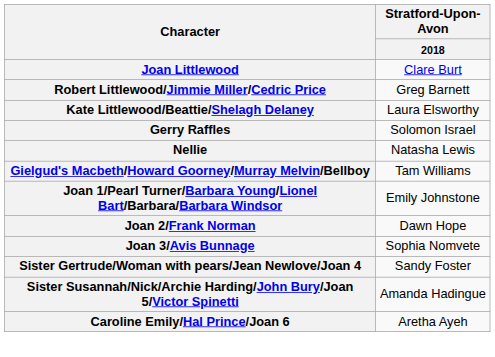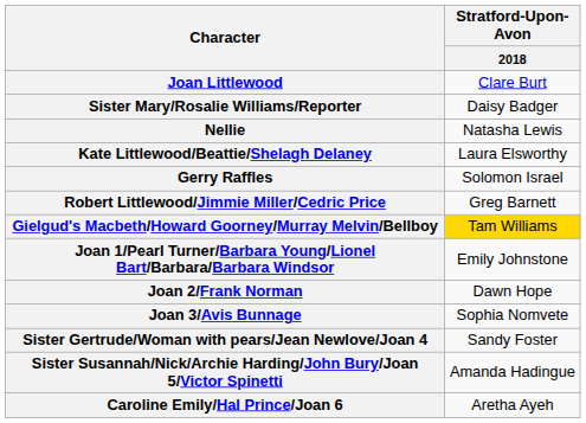 <table class="wikitable" text-align:center">
 <tr>
 <th rowspan="2">Character</th>
 <th>Stratford-Upon-Avon</th>
 </tr>
 <tr>
 <th><small>2018</small></th>
 </tr>
 <tr>
 <th><a href='#'>Joan Littlewood</a></th>
 <td align=center><a href='#'>Clare Burt</a></td>
 </tr>
 <tr>
-<th>Robert Littlewood/<a href='#'>Jimmie Miller</a>/<a href='#'>Cedric Price</a></th>
-<td align=center>Greg Barnett</td>
+<th>Sister Mary/Rosalie Williams/Reporter</th>
+<td align=center>Daisy Badger</td>
+</tr>
+<tr>
+<th>Nellie</th>
+<td align=center>Natasha Lewis</td>
 </tr>
 <tr>
 <th>Kate Littlewood/Beattie/<a href='#'>Shelagh Delaney</a></th>
 <td align=center>Laura Elsworthy</td>
 </tr>
 <tr>
 <th>Gerry Raffles</th>
 <td align=center>Solomon Israel</td>
 </tr>
 <tr>
-<th>Nellie</th>
-<td align=center>Natasha Lewis</td>
+<th>Robert Littlewood/<a href='#'>Jimmie Miller</a>/<a href='#'>Cedric Price</a></th>
+<td align=center>Greg Barnett</td>
 </tr>
 <tr>
 <th><a href='#'>Gielgud's Macbeth</a>/<a href='#'>Howard Goorney</a>/<a href='#'>Murray Melvin</a>/Bellboy</th>
-<td align=center>Tam Williams</td>
+<td align=center style="background: gold;">Tam Williams</td>
 </tr>
 <tr>
 <th>Joan 1/Pearl Turner/<a href='#'>Barbara Young</a>/<a href='#'>Lionel Bart</a>/Barbara/<a href='#'>Barbara Windsor</a></th>
 <td align=center>Emily Johnstone</td>
 </tr>
 <tr>
 <th>Joan 2/<a href='#'>Frank Norman</a></th>
 <td align=center>Dawn Hope</td>
 </tr>
 <tr>
 <th>Joan 3/<a href='#'>Avis Bunnage</a></th>
 <td align=center>Sophia Nomvete</td>
 </tr>
 <tr>
 <th>Sister Gertrude/Woman with pears/Jean Newlove/Joan 4</th>
 <td align=center>Sandy Foster</td>
 </tr>
 <tr>
 <th>Sister Susannah/Nick/Archie Harding/<a href='#'>John Bury</a>/Joan 5/<a href='#'>Victor Spinetti</a></th>
 <td align=center>Amanda Hadingue</td>
 </tr>
 <tr>
 <th>Caroline Emily/<a href='#'>Hal Prince</a>/Joan 6</th>
 <td align=center>Aretha Ayeh</td>
 </tr>
 </table>
